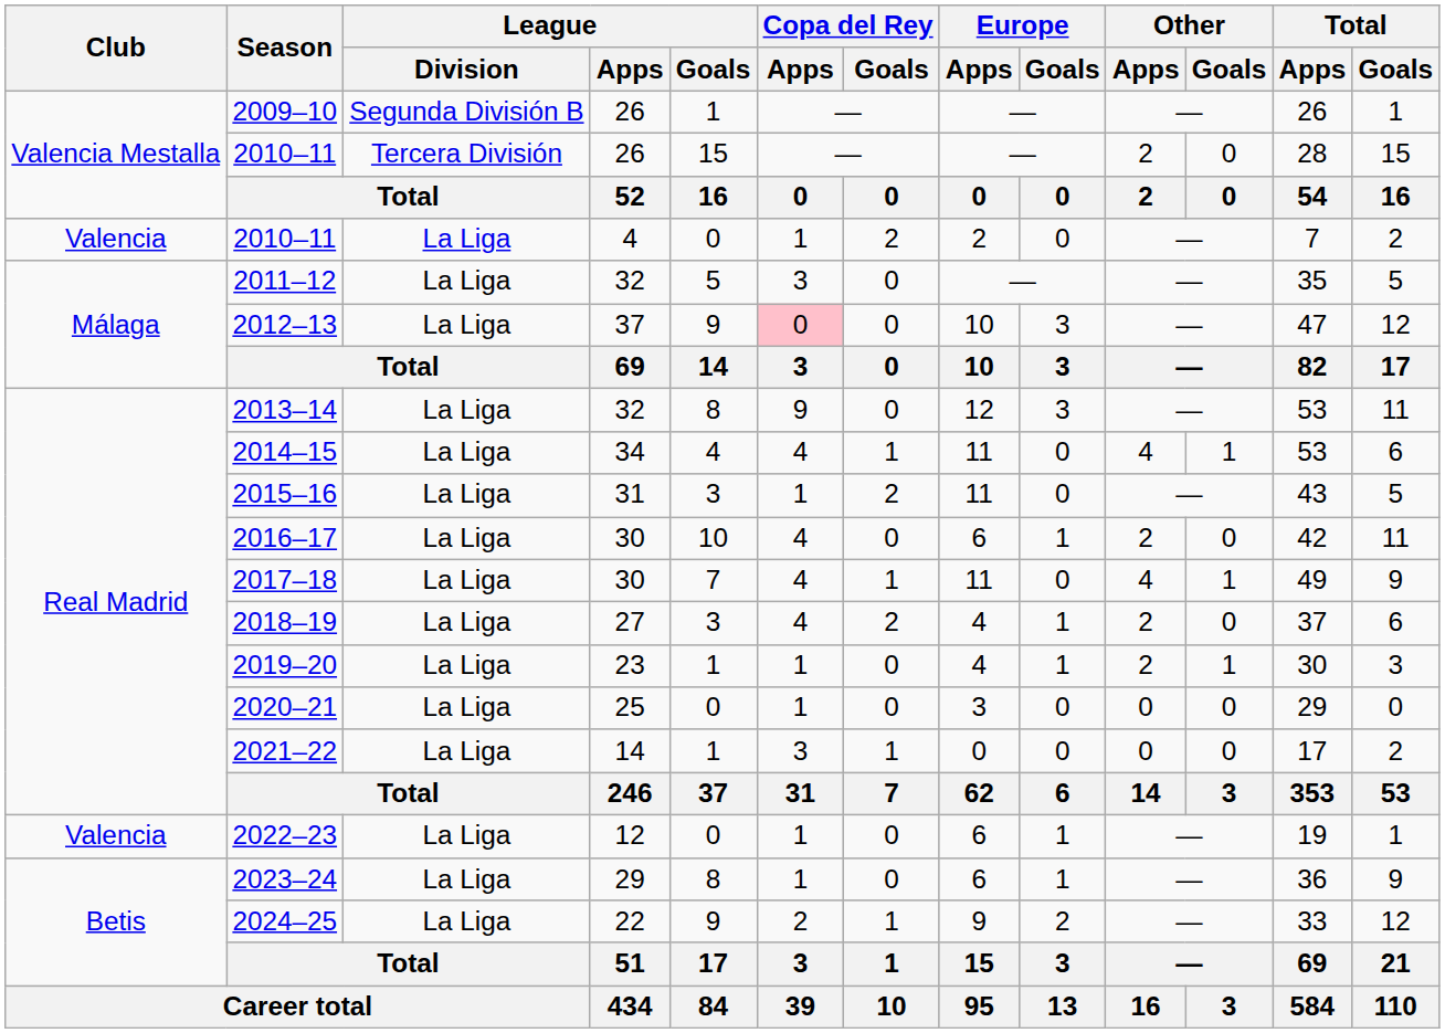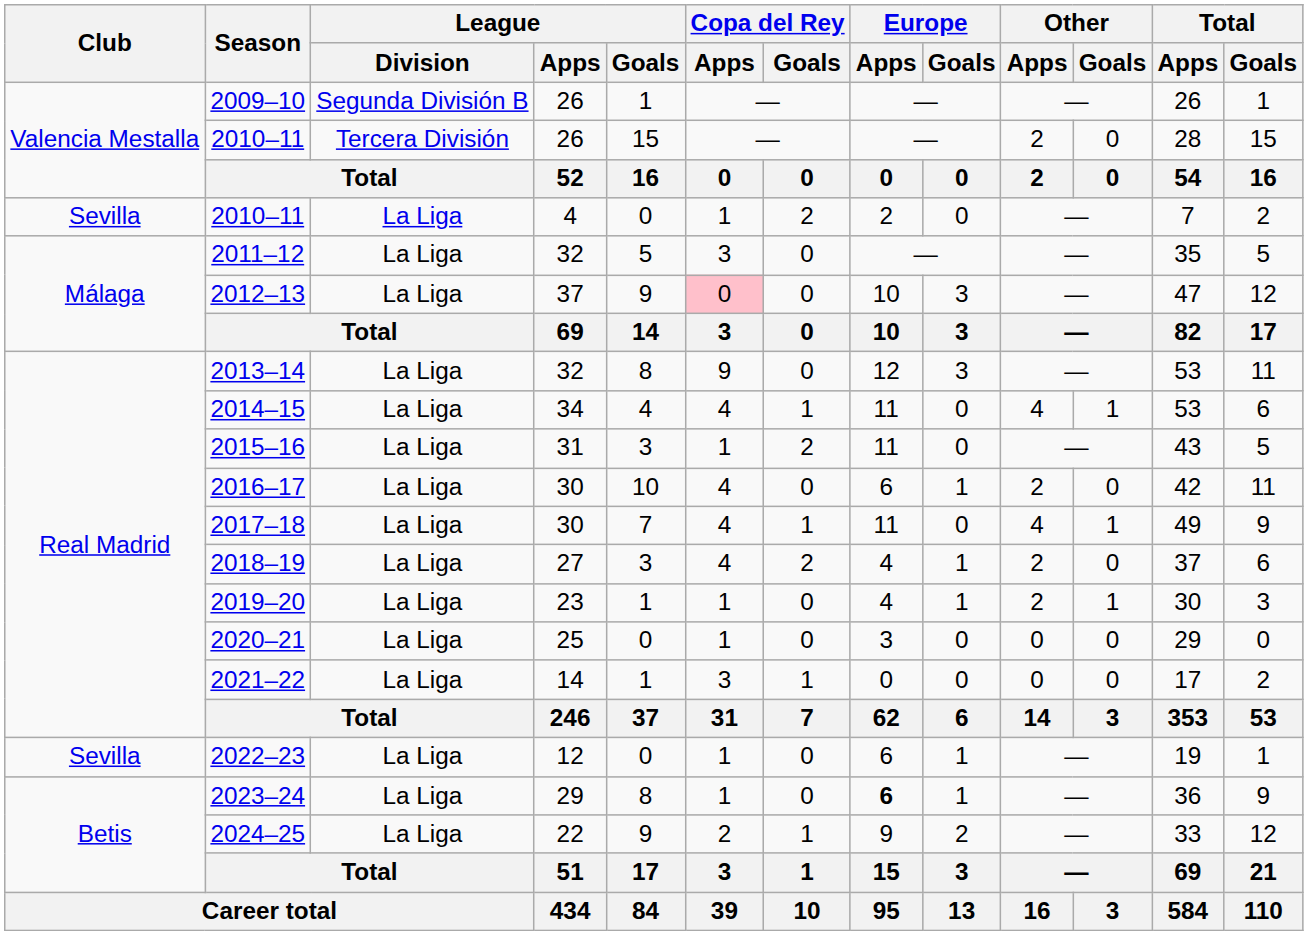 <table class="wikitable" style="text-align:center">
 <tr>
 <th rowspan="2">Club</th>
 <th rowspan="2">Season</th>
 <th colspan="3">League</th>
 <th colspan="2"><a href='#'>Copa del Rey</a></th>
 <th colspan="2"><a href='#'>Europe</a></th>
 <th colspan="2">Other</th>
 <th colspan="2">Total</th>
 </tr>
 <tr>
 <th>Division</th>
 <th>Apps</th>
 <th>Goals</th>
 <th>Apps</th>
 <th>Goals</th>
 <th>Apps</th>
 <th>Goals</th>
 <th>Apps</th>
 <th>Goals</th>
 <th>Apps</th>
 <th>Goals</th>
 </tr>
 <tr>
 <td rowspan="3"><a href='#'>Valencia Mestalla</a></td>
 <td><a href='#'>2009–10</a></td>
 <td><a href='#'>Segunda División B</a></td>
 <td>26</td>
 <td>1</td>
 <td colspan="2">—</td>
 <td colspan="2">—</td>
 <td colspan="2">—</td>
 <td>26</td>
 <td>1</td>
 </tr>
 <tr>
 <td><a href='#'>2010–11</a></td>
 <td><a href='#'>Tercera División</a></td>
 <td>26</td>
 <td>15</td>
 <td colspan="2">—</td>
 <td colspan="2">—</td>
 <td>2</td>
 <td>0</td>
 <td>28</td>
 <td>15</td>
 </tr>
 <tr>
 <th colspan="2">Total</th>
 <th>52</th>
 <th>16</th>
 <th>0</th>
 <th>0</th>
 <th>0</th>
 <th>0</th>
 <th>2</th>
 <th>0</th>
 <th>54</th>
 <th>16</th>
 </tr>
 <tr>
-<td><a href='#'>Valencia</a></td>
+<td><a href='#'>Sevilla</a></td>
 <td><a href='#'>2010–11</a></td>
 <td><a href='#'>La Liga</a></td>
 <td>4</td>
 <td>0</td>
 <td>1</td>
 <td>2</td>
 <td>2</td>
 <td>0</td>
 <td colspan="2">—</td>
 <td>7</td>
 <td>2</td>
 </tr>
 <tr>
 <td rowspan="3"><a href='#'>Málaga</a></td>
 <td><a href='#'>2011–12</a></td>
 <td>La Liga</td>
 <td>32</td>
 <td>5</td>
 <td>3</td>
 <td>0</td>
 <td colspan="2">—</td>
 <td colspan="2">—</td>
 <td>35</td>
 <td>5</td>
 </tr>
 <tr>
 <td><a href='#'>2012–13</a></td>
 <td>La Liga</td>
 <td>37</td>
 <td>9</td>
 <td style="background: pink;">0</td>
 <td>0</td>
 <td>10</td>
 <td>3</td>
 <td colspan="2">—</td>
 <td>47</td>
 <td>12</td>
 </tr>
 <tr>
 <th colspan="2">Total</th>
 <th>69</th>
 <th>14</th>
 <th>3</th>
 <th>0</th>
 <th>10</th>
 <th>3</th>
 <th colspan="2">—</th>
 <th>82</th>
 <th>17</th>
 </tr>
 <tr>
 <td rowspan="10"><a href='#'>Real Madrid</a></td>
 <td><a href='#'>2013–14</a></td>
 <td>La Liga</td>
 <td>32</td>
 <td>8</td>
 <td>9</td>
 <td>0</td>
 <td>12</td>
 <td>3</td>
 <td colspan="2">—</td>
 <td>53</td>
 <td>11</td>
 </tr>
 <tr>
 <td><a href='#'>2014–15</a></td>
 <td>La Liga</td>
 <td>34</td>
 <td>4</td>
 <td>4</td>
 <td>1</td>
 <td>11</td>
 <td>0</td>
 <td>4</td>
 <td>1</td>
 <td>53</td>
 <td>6</td>
 </tr>
 <tr>
 <td><a href='#'>2015–16</a></td>
 <td>La Liga</td>
 <td>31</td>
 <td>3</td>
 <td>1</td>
 <td>2</td>
 <td>11</td>
 <td>0</td>
 <td colspan="2">—</td>
 <td>43</td>
 <td>5</td>
 </tr>
 <tr>
 <td><a href='#'>2016–17</a></td>
 <td>La Liga</td>
 <td>30</td>
 <td>10</td>
 <td>4</td>
 <td>0</td>
 <td>6</td>
 <td>1</td>
 <td>2</td>
 <td>0</td>
 <td>42</td>
 <td>11</td>
 </tr>
 <tr>
 <td><a href='#'>2017–18</a></td>
 <td>La Liga</td>
 <td>30</td>
 <td>7</td>
 <td>4</td>
 <td>1</td>
 <td>11</td>
 <td>0</td>
 <td>4</td>
 <td>1</td>
 <td>49</td>
 <td>9</td>
 </tr>
 <tr>
 <td><a href='#'>2018–19</a></td>
 <td>La Liga</td>
 <td>27</td>
 <td>3</td>
 <td>4</td>
 <td>2</td>
 <td>4</td>
 <td>1</td>
 <td>2</td>
 <td>0</td>
 <td>37</td>
 <td>6</td>
 </tr>
 <tr>
 <td><a href='#'>2019–20</a></td>
 <td>La Liga</td>
 <td>23</td>
 <td>1</td>
 <td>1</td>
 <td>0</td>
 <td>4</td>
 <td>1</td>
 <td>2</td>
 <td>1</td>
 <td>30</td>
 <td>3</td>
 </tr>
 <tr>
 <td><a href='#'>2020–21</a></td>
 <td>La Liga</td>
 <td>25</td>
 <td>0</td>
 <td>1</td>
 <td>0</td>
 <td>3</td>
 <td>0</td>
 <td>0</td>
 <td>0</td>
 <td>29</td>
 <td>0</td>
 </tr>
 <tr>
 <td><a href='#'>2021–22</a></td>
 <td>La Liga</td>
 <td>14</td>
 <td>1</td>
 <td>3</td>
 <td>1</td>
 <td>0</td>
 <td>0</td>
 <td>0</td>
 <td>0</td>
 <td>17</td>
 <td>2</td>
 </tr>
 <tr>
 <th colspan="2">Total</th>
 <th>246</th>
 <th>37</th>
 <th>31</th>
 <th>7</th>
 <th>62</th>
 <th>6</th>
 <th>14</th>
 <th>3</th>
 <th>353</th>
 <th>53</th>
 </tr>
 <tr>
-<td><a href='#'>Valencia</a></td>
+<td><a href='#'>Sevilla</a></td>
 <td><a href='#'>2022–23</a></td>
 <td>La Liga</td>
 <td>12</td>
 <td>0</td>
 <td>1</td>
 <td>0</td>
 <td>6</td>
 <td>1</td>
 <td colspan="2">—</td>
 <td>19</td>
 <td>1</td>
 </tr>
 <tr>
 <td rowspan="3"><a href='#'>Betis</a></td>
 <td><a href='#'>2023–24</a></td>
 <td>La Liga</td>
 <td>29</td>
 <td>8</td>
 <td>1</td>
 <td>0</td>
-<td>6</td>
+<td><strong>6</strong></td>
 <td>1</td>
 <td colspan="2">—</td>
 <td>36</td>
 <td>9</td>
 </tr>
 <tr>
 <td><a href='#'>2024–25</a></td>
 <td>La Liga</td>
 <td>22</td>
 <td>9</td>
 <td>2</td>
 <td>1</td>
 <td>9</td>
 <td>2</td>
 <td colspan="2">—</td>
 <td>33</td>
 <td>12</td>
 </tr>
 <tr>
 <th colspan="2">Total</th>
 <th>51</th>
 <th>17</th>
 <th>3</th>
 <th>1</th>
 <th>15</th>
 <th>3</th>
 <th colspan="2">—</th>
 <th>69</th>
 <th>21</th>
 </tr>
 <tr>
 <th colspan="3">Career total</th>
 <th>434</th>
 <th>84</th>
 <th>39</th>
 <th>10</th>
 <th>95</th>
 <th>13</th>
 <th>16</th>
 <th>3</th>
 <th>584</th>
 <th>110</th>
 </tr>
 </table>
